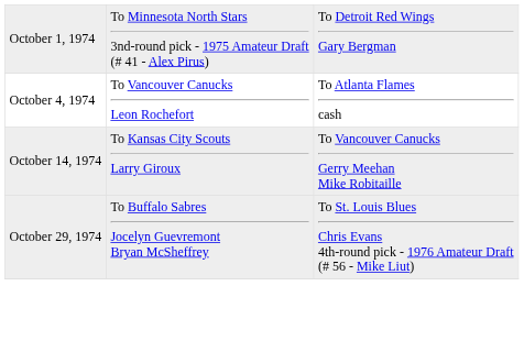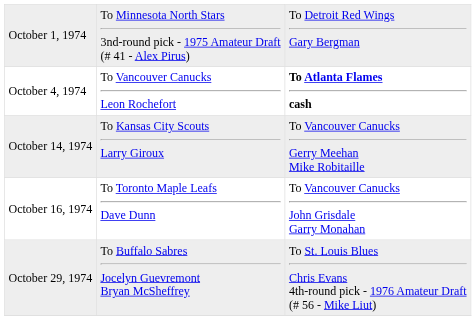 <table border=1 style="border-collapse:collapse" bordercolor="#DFDFDF"  cellpadding="5">
 <tr bgcolor="#eeeeee">
 <td>October 1, 1974</td>
 <td valign="top">To <a href='#'>Minnesota North Stars</a><hr>3nd-round pick - <a href='#'>1975 Amateur Draft</a><br>(# 41 - <a href='#'>Alex Pirus</a>)</td>
 <td valign="top">To <a href='#'>Detroit Red Wings</a><hr><a href='#'>Gary Bergman</a></td>
 </tr>
 <tr>
 <td>October 4, 1974</td>
 <td valign="top">To <a href='#'>Vancouver Canucks</a><hr><a href='#'>Leon Rochefort</a></td>
-<td valign="top">To <a href='#'>Atlanta Flames</a><hr>cash</td>
+<td valign="top"><strong>To <a href='#'>Atlanta Flames</a><hr>cash</strong></td>
 </tr>
 <tr bgcolor="#eeeeee">
 <td>October 14, 1974</td>
 <td valign="top">To <a href='#'>Kansas City Scouts</a><hr><a href='#'>Larry Giroux</a></td>
 <td valign="top">To <a href='#'>Vancouver Canucks</a><hr><a href='#'>Gerry Meehan</a><br><a href='#'>Mike Robitaille</a></td>
+</tr>
+<tr>
+<td>October 16, 1974</td>
+<td valign="top">To <a href='#'>Toronto Maple Leafs</a><hr><a href='#'>Dave Dunn</a></td>
+<td valign="top">To <a href='#'>Vancouver Canucks</a><hr><a href='#'>John Grisdale</a><br><a href='#'>Garry Monahan</a></td>
 </tr>
 <tr bgcolor="#eeeeee">
 <td>October 29, 1974</td>
 <td valign="top">To <a href='#'>Buffalo Sabres</a><hr><a href='#'>Jocelyn Guevremont</a><br><a href='#'>Bryan McSheffrey</a></td>
 <td valign="top">To <a href='#'>St. Louis Blues</a><hr><a href='#'>Chris Evans</a><br>4th-round pick - <a href='#'>1976 Amateur Draft</a><br>(# 56 - <a href='#'>Mike Liut</a>)</td>
 </tr>
 <tr>
 </tr>
 </table>
